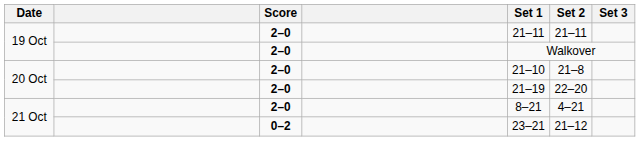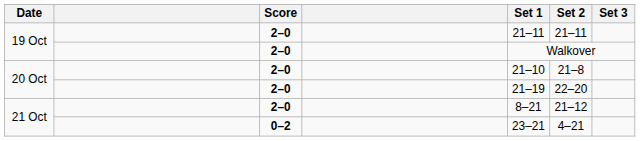 <table class="wikitable" style="text-align: center;">
 <tr>
 <th width="60">Date</th>
 <th align="right" width="270"></th>
 <th width="50">Score</th>
 <th align="left" width="270"></th>
 <th width="50">Set 1</th>
 <th width="50">Set 2</th>
 <th width="50">Set 3</th>
 </tr>
 <tr>
 <td rowspan=2>19 Oct</td>
 <td align=left><strong></strong></td>
 <td align=center><strong>2–0</strong></td>
 <td align=left></td>
 <td>21–11</td>
 <td>21–11</td>
 <td></td>
 </tr>
 <tr>
 <td align=left><strong></strong></td>
 <td align=center><strong>2–0</strong></td>
 <td align=left></td>
 <td colspan=3>Walkover</td>
 </tr>
 <tr>
 <td rowspan=2>20 Oct</td>
 <td align=left><strong></strong></td>
 <td align=center><strong>2–0</strong></td>
 <td align=left></td>
 <td>21–10</td>
 <td>21–8</td>
 <td></td>
 </tr>
 <tr>
 <td align=left><strong></strong></td>
 <td align=center><strong>2–0</strong></td>
 <td align=left></td>
 <td>21–19</td>
 <td>22–20</td>
 <td></td>
 </tr>
 <tr>
 <td rowspan=2>21 Oct</td>
 <td align=left><strong></strong></td>
 <td align=center><strong>2–0</strong></td>
 <td align=left></td>
 <td>8–21</td>
-<td>4–21</td>
+<td>21–12</td>
 <td></td>
 </tr>
 <tr>
 <td align=left></td>
 <td align=center><strong>0–2</strong></td>
 <td align=left><strong></strong></td>
 <td>23–21</td>
-<td>21–12</td>
+<td>4–21</td>
 <td></td>
 </tr>
 </table>
